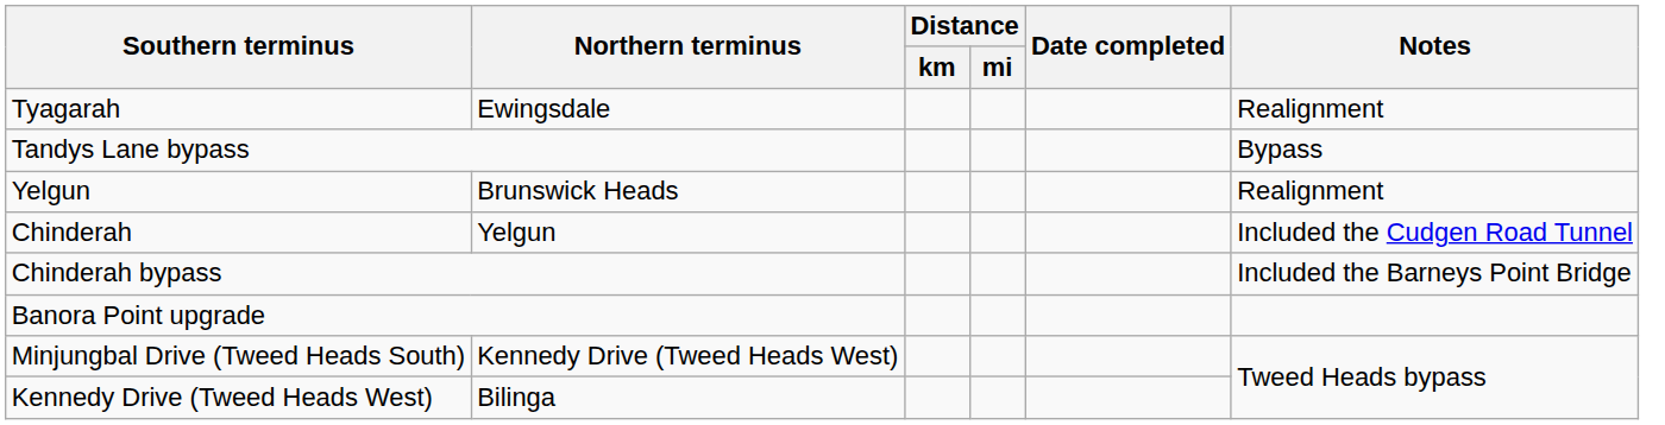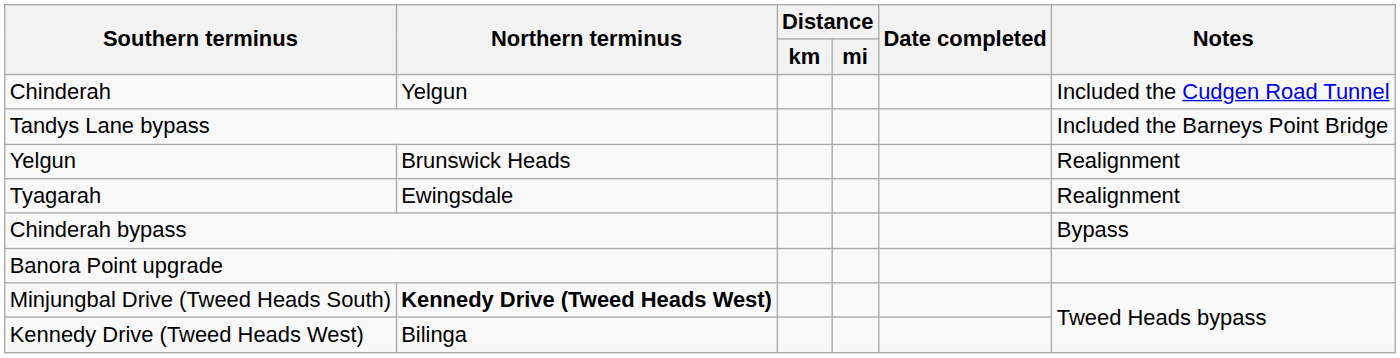 <table class="wikitable sortable">
 <tr>
 <th rowspan="2">Southern terminus</th>
 <th rowspan="2">Northern terminus</th>
 <th colspan="2">Distance</th>
 <th rowspan="2">Date completed</th>
 <th rowspan="2">Notes</th>
 </tr>
 <tr>
 <th>km</th>
 <th>mi</th>
 </tr>
 <tr>
-<td>Tyagarah</td>
-<td>Ewingsdale</td>
+<td>Chinderah</td>
+<td>Yelgun</td>
 <td></td>
 <td></td>
 <td></td>
-<td>Realignment</td>
+<td>Included the <a href='#'>Cudgen Road Tunnel</a></td>
 </tr>
 <tr>
 <td colspan=2>Tandys Lane bypass</td>
 <td></td>
 <td></td>
 <td></td>
-<td>Bypass</td>
+<td>Included the Barneys Point Bridge</td>
 </tr>
 <tr>
 <td>Yelgun</td>
 <td>Brunswick Heads</td>
 <td></td>
 <td></td>
 <td></td>
 <td>Realignment</td>
 </tr>
 <tr>
-<td>Chinderah</td>
-<td>Yelgun</td>
+<td>Tyagarah</td>
+<td>Ewingsdale</td>
 <td></td>
 <td></td>
 <td></td>
-<td>Included the <a href='#'>Cudgen Road Tunnel</a></td>
+<td>Realignment</td>
 </tr>
 <tr>
 <td colspan=2>Chinderah bypass</td>
 <td></td>
 <td></td>
 <td></td>
-<td>Included the Barneys Point Bridge</td>
+<td>Bypass</td>
 </tr>
 <tr>
 <td colspan=2>Banora Point upgrade</td>
 <td></td>
 <td></td>
 <td></td>
 <td></td>
 </tr>
 <tr>
 <td>Minjungbal Drive (Tweed Heads South)</td>
-<td>Kennedy Drive (Tweed Heads West)</td>
+<td><strong>Kennedy Drive (Tweed Heads West)</strong></td>
 <td></td>
 <td></td>
 <td></td>
 <td rowspan=2>Tweed Heads bypass</td>
 </tr>
 <tr>
 <td>Kennedy Drive (Tweed Heads West)</td>
 <td>Bilinga</td>
 <td></td>
 <td></td>
 <td></td>
 </tr>
 </table>
